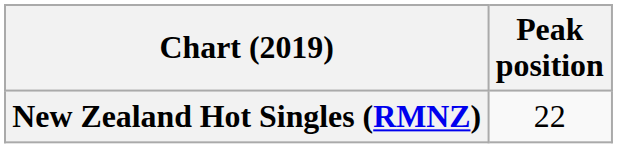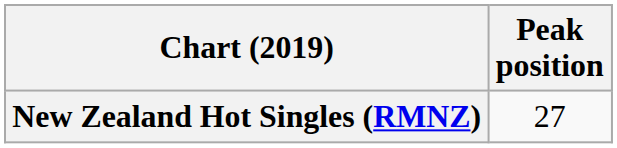 <table class="wikitable sortable plainrowheaders" style="text-align:center">
 <tr>
 <th scope="col">Chart (2019)</th>
 <th scope="col">Peak<br>position</th>
 </tr>
 <tr>
 <th scope="row">New Zealand Hot Singles (<a href='#'>RMNZ</a>)</th>
-<td>22</td>
+<td>27</td>
 </tr>
 </table>
